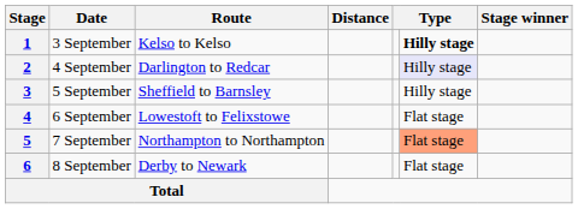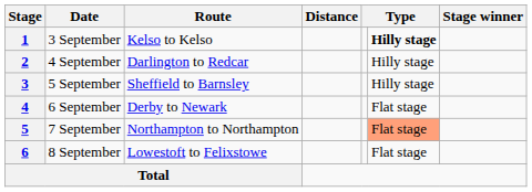 <table class="wikitable">
 <tr>
 <th scope="col">Stage</th>
 <th scope="col">Date</th>
 <th scope="col">Route</th>
 <th scope="col">Distance</th>
 <th scope="col" colspan="2">Type</th>
 <th scope="col">Stage winner</th>
 </tr>
 <tr>
 <th scope="row" style="text-align:center;"><a href='#'>1</a></th>
 <td style="text-align:center;">3 September</td>
 <td><a href='#'>Kelso</a> to Kelso</td>
 <td style="text-align:center;"></td>
 <td></td>
 <td><strong>Hilly stage</strong></td>
 <td></td>
 </tr>
 <tr>
 <th scope="row" style="text-align:center;"><a href='#'>2</a></th>
 <td style="text-align:center;">4 September</td>
 <td><a href='#'>Darlington</a> to <a href='#'>Redcar</a></td>
 <td style="text-align:center;"></td>
 <td></td>
-<td style="background: lavender;">Hilly stage</td>
+<td>Hilly stage</td>
 <td></td>
 </tr>
 <tr>
 <th scope="row" style="text-align:center;"><a href='#'>3</a></th>
 <td style="text-align:center;">5 September</td>
 <td><a href='#'>Sheffield</a> to <a href='#'>Barnsley</a></td>
 <td style="text-align:center;"></td>
 <td></td>
 <td>Hilly stage</td>
 <td></td>
 </tr>
 <tr>
 <th scope="row" style="text-align:center;"><a href='#'>4</a></th>
 <td style="text-align:center;">6 September</td>
-<td><a href='#'>Lowestoft</a> to <a href='#'>Felixstowe</a></td>
+<td><a href='#'>Derby</a> to <a href='#'>Newark</a></td>
 <td style="text-align:center;"></td>
 <td></td>
 <td>Flat stage</td>
 <td></td>
 </tr>
 <tr>
 <th scope="row" style="text-align:center;"><a href='#'>5</a></th>
 <td style="text-align:center;">7 September</td>
 <td><a href='#'>Northampton</a> to Northampton</td>
 <td style="text-align:center;"></td>
 <td></td>
 <td style="background: lightsalmon;">Flat stage</td>
 <td></td>
 </tr>
 <tr>
 <th scope="row" style="text-align:center;"><a href='#'>6</a></th>
 <td style="text-align:center;">8 September</td>
-<td><a href='#'>Derby</a> to <a href='#'>Newark</a></td>
+<td><a href='#'>Lowestoft</a> to <a href='#'>Felixstowe</a></td>
 <td style="text-align:center;"></td>
 <td></td>
 <td>Flat stage</td>
 <td></td>
 </tr>
 <tr>
 <th colspan="3">Total</th>
 <td colspan="4" align="center"></td>
 </tr>
 </table>
